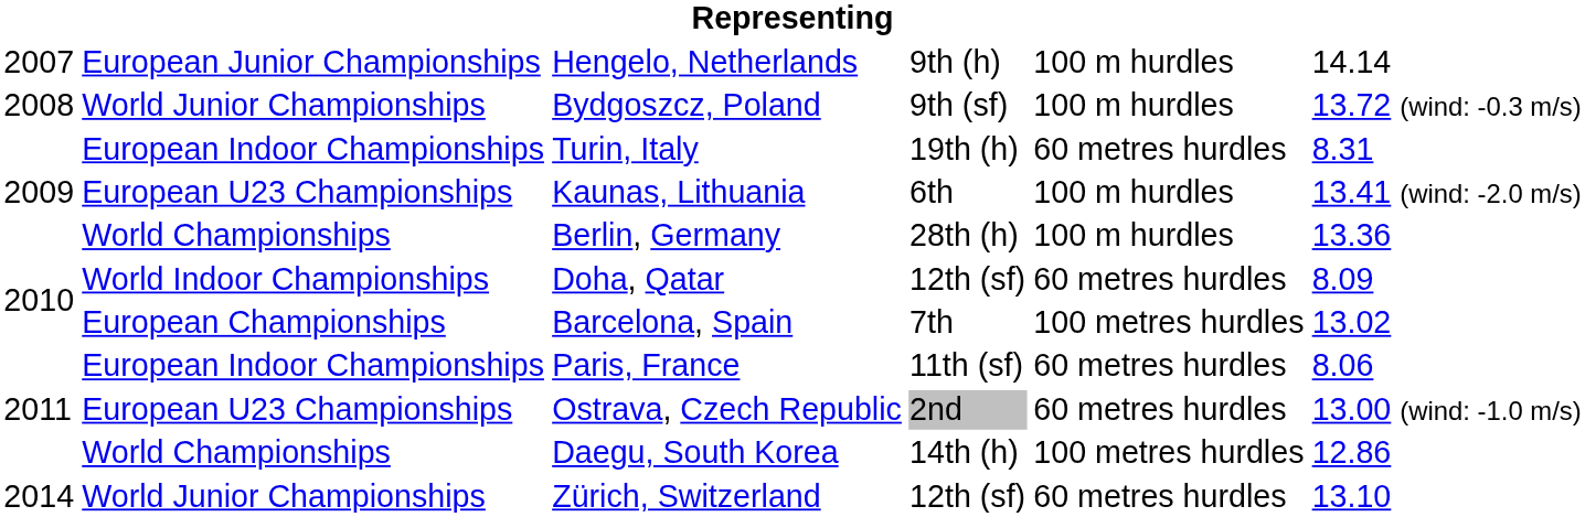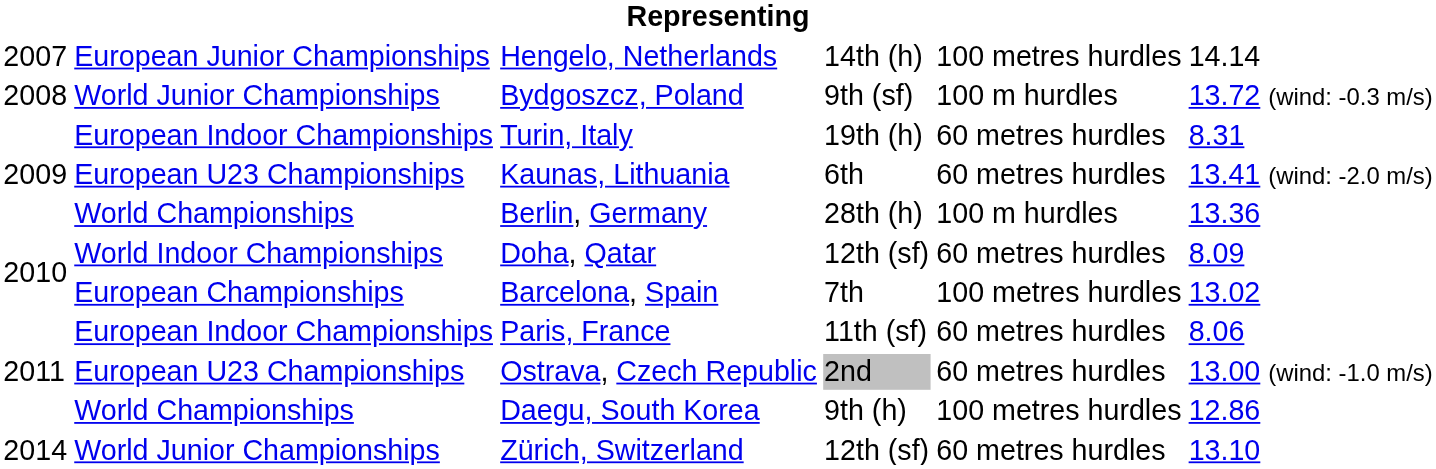 <table>
 <tr>
 <th colspan="6">Representing </th>
 </tr>
 <tr>
 <td>2007</td>
 <td><a href='#'>European Junior Championships</a></td>
 <td><a href='#'>Hengelo, Netherlands</a></td>
-<td>9th (h)</td>
-<td>100 m hurdles</td>
+<td>14th (h)</td>
+<td>100 metres hurdles</td>
 <td>14.14</td>
 </tr>
 <tr>
 <td>2008</td>
 <td><a href='#'>World Junior Championships</a></td>
 <td><a href='#'>Bydgoszcz, Poland</a></td>
 <td>9th (sf)</td>
 <td>100 m hurdles</td>
 <td><a href='#'>13.72</a> <small>(wind: -0.3 m/s)</small></td>
 </tr>
 <tr>
 <td rowspan=3>2009</td>
 <td><a href='#'>European Indoor Championships</a></td>
 <td><a href='#'>Turin, Italy</a></td>
 <td>19th (h)</td>
 <td>60 metres hurdles</td>
 <td><a href='#'>8.31</a></td>
 </tr>
 <tr>
 <td><a href='#'>European U23 Championships</a></td>
 <td><a href='#'>Kaunas, Lithuania</a></td>
 <td>6th</td>
-<td>100 m hurdles</td>
+<td>60 metres hurdles</td>
 <td><a href='#'>13.41</a> <small>(wind: -2.0 m/s)</small></td>
 </tr>
 <tr>
 <td><a href='#'>World Championships</a></td>
 <td><a href='#'>Berlin</a>, <a href='#'>Germany</a></td>
 <td>28th (h)</td>
 <td>100 m hurdles</td>
 <td><a href='#'>13.36</a></td>
 </tr>
 <tr>
 <td rowspan=2>2010</td>
 <td><a href='#'>World Indoor Championships</a></td>
 <td><a href='#'>Doha</a>, <a href='#'>Qatar</a></td>
 <td>12th (sf)</td>
 <td>60 metres hurdles</td>
 <td><a href='#'>8.09</a></td>
 </tr>
 <tr>
 <td><a href='#'>European Championships</a></td>
 <td><a href='#'>Barcelona</a>, <a href='#'>Spain</a></td>
 <td>7th</td>
 <td>100 metres hurdles</td>
 <td><a href='#'>13.02</a></td>
 </tr>
 <tr>
 <td rowspan=3>2011</td>
 <td><a href='#'>European Indoor Championships</a></td>
 <td><a href='#'>Paris, France</a></td>
 <td>11th (sf)</td>
 <td>60 metres hurdles</td>
 <td><a href='#'>8.06</a></td>
 </tr>
 <tr>
 <td><a href='#'>European U23 Championships</a></td>
 <td><a href='#'>Ostrava</a>, <a href='#'>Czech Republic</a></td>
 <td bgcolor="silver">2nd</td>
 <td>60 metres hurdles</td>
 <td><a href='#'>13.00</a> <small>(wind: -1.0 m/s)</small></td>
 </tr>
 <tr>
 <td><a href='#'>World Championships</a></td>
 <td><a href='#'>Daegu, South Korea</a></td>
-<td>14th (h)</td>
+<td>9th (h)</td>
 <td>100 metres hurdles</td>
 <td><a href='#'>12.86</a></td>
 </tr>
 <tr>
 <td>2014</td>
 <td><a href='#'>World Junior Championships</a></td>
 <td><a href='#'>Zürich, Switzerland</a></td>
 <td>12th (sf)</td>
 <td>60 metres hurdles</td>
 <td><a href='#'>13.10</a></td>
 </tr>
 </table>
